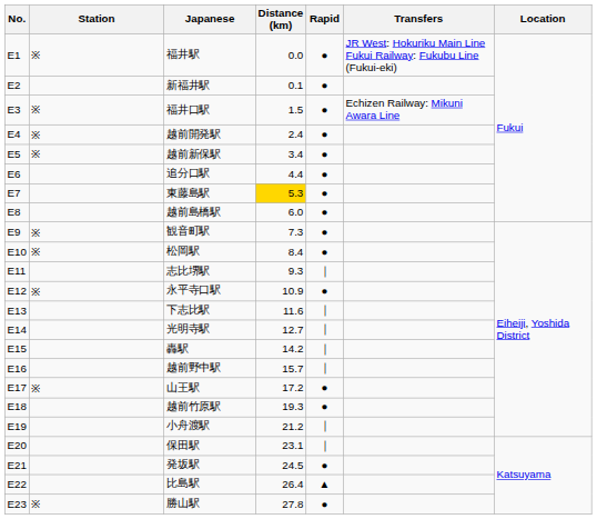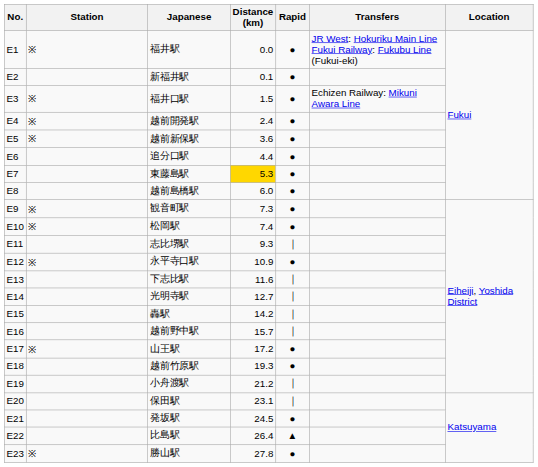 <table class="wikitable" rules="all">
 <tr>
 <th>No.</th>
 <th style="width:12em;">Station</th>
 <th style="width:8em;">Japanese</th>
 <th style="width:3em;">Distance (km)</th>
 <th style="width:3em;">Rapid</th>
 <th>Transfers</th>
 <th>Location</th>
 </tr>
 <tr>
 <td>E1</td>
 <td>※</td>
 <td>福井駅</td>
 <td style="text-align:right;">0.0</td>
 <td style="text-align:center;">●</td>
 <td><a href='#'>JR West</a>: <a href='#'>Hokuriku Main Line</a><br><a href='#'>Fukui Railway</a>: <a href='#'>Fukubu Line</a> (Fukui-eki)</td>
 <td rowspan="8"><a href='#'>Fukui</a></td>
 </tr>
 <tr>
 <td>E2</td>
 <td></td>
 <td>新福井駅</td>
 <td style="text-align:right;">0.1</td>
 <td style="text-align:center;">●</td>
 <td> </td>
 </tr>
 <tr>
 <td>E3</td>
 <td>※</td>
 <td>福井口駅</td>
 <td style="text-align:right;">1.5</td>
 <td style="text-align:center;">●</td>
 <td>Echizen Railway: <a href='#'>Mikuni Awara Line</a></td>
 </tr>
 <tr>
 <td>E4</td>
 <td>※</td>
 <td>越前開発駅</td>
 <td style="text-align:right;">2.4</td>
 <td style="text-align:center;">●</td>
 <td> </td>
 </tr>
 <tr>
 <td>E5</td>
 <td>※</td>
 <td>越前新保駅</td>
-<td style="text-align:right;">3.4</td>
+<td style="text-align:right;">3.6</td>
 <td style="text-align:center;">●</td>
 <td> </td>
 </tr>
 <tr>
 <td>E6</td>
 <td></td>
 <td>追分口駅</td>
 <td style="text-align:right;">4.4</td>
 <td style="text-align:center;">●</td>
 <td> </td>
 </tr>
 <tr>
 <td>E7</td>
 <td></td>
 <td>東藤島駅</td>
 <td style="background: gold; text-align:right;">5.3</td>
 <td style="text-align:center;">●</td>
 <td> </td>
 </tr>
 <tr>
 <td>E8</td>
 <td></td>
 <td>越前島橋駅</td>
 <td style="text-align:right;">6.0</td>
 <td style="text-align:center;">●</td>
 <td> </td>
 </tr>
 <tr>
 <td>E9</td>
 <td>※</td>
 <td>観音町駅</td>
 <td style="text-align:right;">7.3</td>
 <td style="text-align:center;">●</td>
 <td> </td>
 <td rowspan="11"><a href='#'>Eiheiji</a>, <a href='#'>Yoshida District</a></td>
 </tr>
 <tr>
 <td>E10</td>
 <td>※</td>
 <td>松岡駅</td>
-<td style="text-align:right;">8.4</td>
+<td style="text-align:right;">7.4</td>
 <td style="text-align:center;">●</td>
 <td> </td>
 </tr>
 <tr>
 <td>E11</td>
 <td></td>
 <td>志比堺駅</td>
 <td style="text-align:right;">9.3</td>
 <td style="text-align:center;">｜</td>
 <td> </td>
 </tr>
 <tr>
 <td>E12</td>
 <td>※</td>
 <td>永平寺口駅</td>
 <td style="text-align:right;">10.9</td>
 <td style="text-align:center;">●</td>
 <td> </td>
 </tr>
 <tr>
 <td>E13</td>
 <td></td>
 <td>下志比駅</td>
 <td style="text-align:right;">11.6</td>
 <td style="text-align:center;">｜</td>
 <td> </td>
 </tr>
 <tr>
 <td>E14</td>
 <td></td>
 <td>光明寺駅</td>
 <td style="text-align:right;">12.7</td>
 <td style="text-align:center;">｜</td>
 <td> </td>
 </tr>
 <tr>
 <td>E15</td>
 <td></td>
 <td>轟駅</td>
 <td style="text-align:right;">14.2</td>
 <td style="text-align:center;">｜</td>
 <td> </td>
 </tr>
 <tr>
 <td>E16</td>
 <td></td>
 <td>越前野中駅</td>
 <td style="text-align:right;">15.7</td>
 <td style="text-align:center;">｜</td>
 <td> </td>
 </tr>
 <tr>
 <td>E17</td>
 <td>※</td>
 <td>山王駅</td>
 <td style="text-align:right;">17.2</td>
 <td style="text-align:center;">●</td>
 <td> </td>
 </tr>
 <tr>
 <td>E18</td>
 <td></td>
 <td>越前竹原駅</td>
 <td style="text-align:right;">19.3</td>
 <td style="text-align:center;">●</td>
 <td> </td>
 </tr>
 <tr>
 <td>E19</td>
 <td></td>
 <td>小舟渡駅</td>
 <td style="text-align:right;">21.2</td>
 <td style="text-align:center;">｜</td>
 <td> </td>
 </tr>
 <tr>
 <td>E20</td>
 <td></td>
 <td>保田駅</td>
 <td style="text-align:right;">23.1</td>
 <td style="text-align:center;">｜</td>
 <td> </td>
 <td rowspan="4"><a href='#'>Katsuyama</a></td>
 </tr>
 <tr>
 <td>E21</td>
 <td></td>
 <td>発坂駅</td>
 <td style="text-align:right;">24.5</td>
 <td style="text-align:center;">●</td>
 <td> </td>
 </tr>
 <tr>
 <td>E22</td>
 <td></td>
 <td>比島駅</td>
 <td style="text-align:right;">26.4</td>
 <td style="text-align:center;">▲</td>
 <td> </td>
 </tr>
 <tr>
 <td>E23</td>
 <td>※</td>
 <td>勝山駅</td>
 <td style="text-align:right;">27.8</td>
 <td style="text-align:center;">●</td>
 <td> </td>
 </tr>
 </table>
